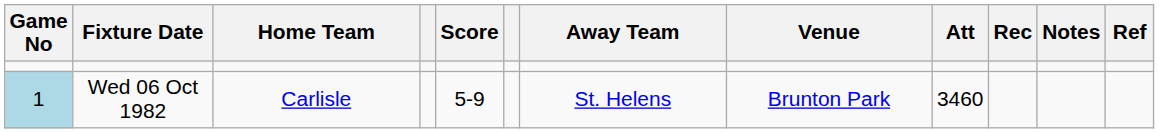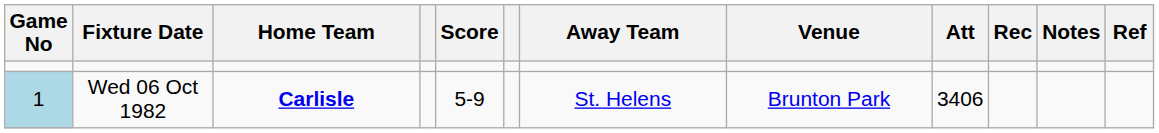 <table class="wikitable" style="text-align:center;">
 <tr>
 <th width=20 abbr="No">Game No</th>
 <th width=100 abbr="Date">Fixture Date</th>
 <th width=150 abbr="Home Team">Home Team</th>
 <th width=5 abbr="space"></th>
 <th width=20 abbr="Score">Score</th>
 <th width=5 abbr="space"></th>
 <th width=150 abbr="Away Team">Away Team</th>
 <th width=150 abbr="Venue">Venue</th>
 <th width=30 abbr="Att">Att</th>
 <th width=30 abbr="Rec">Rec</th>
 <th width=20 abbr="Notes">Notes</th>
 <th width=30 abbr="Ref">Ref</th>
 </tr>
 <tr>
 <td></td>
 <td></td>
 <td></td>
 <td></td>
 <td></td>
 <td></td>
 <td></td>
 <td></td>
 <td></td>
 <td></td>
 <td></td>
 </tr>
 <tr>
 <td style="background: lightblue;">1</td>
 <td>Wed 06 Oct 1982</td>
-<td><a href='#'>Carlisle</a></td>
+<td><strong><a href='#'>Carlisle</a></strong></td>
 <td></td>
 <td>5-9</td>
 <td></td>
 <td><a href='#'>St. Helens</a></td>
 <td><a href='#'>Brunton Park</a></td>
-<td>3460</td>
+<td>3406</td>
 <td></td>
 <td></td>
 <td></td>
 </tr>
 </table>
